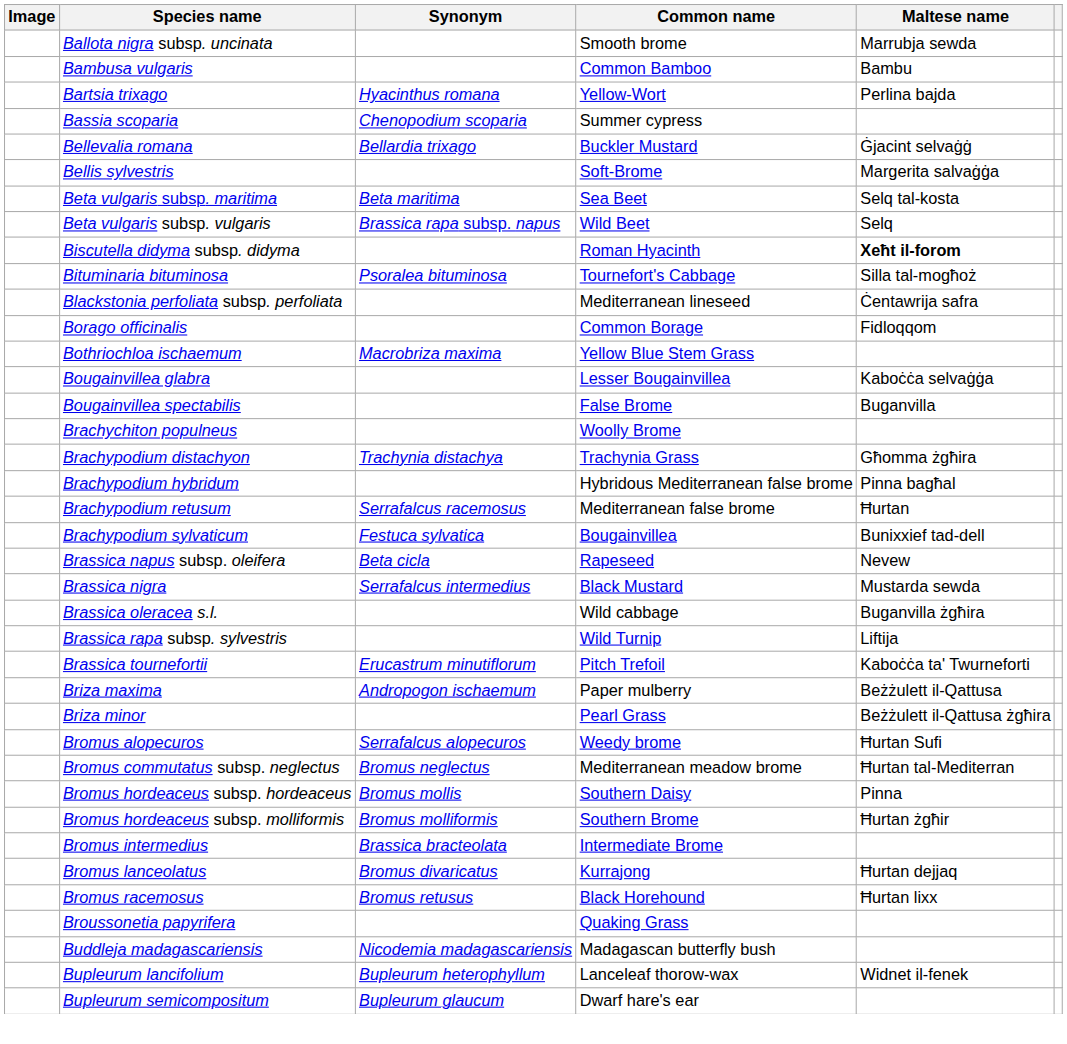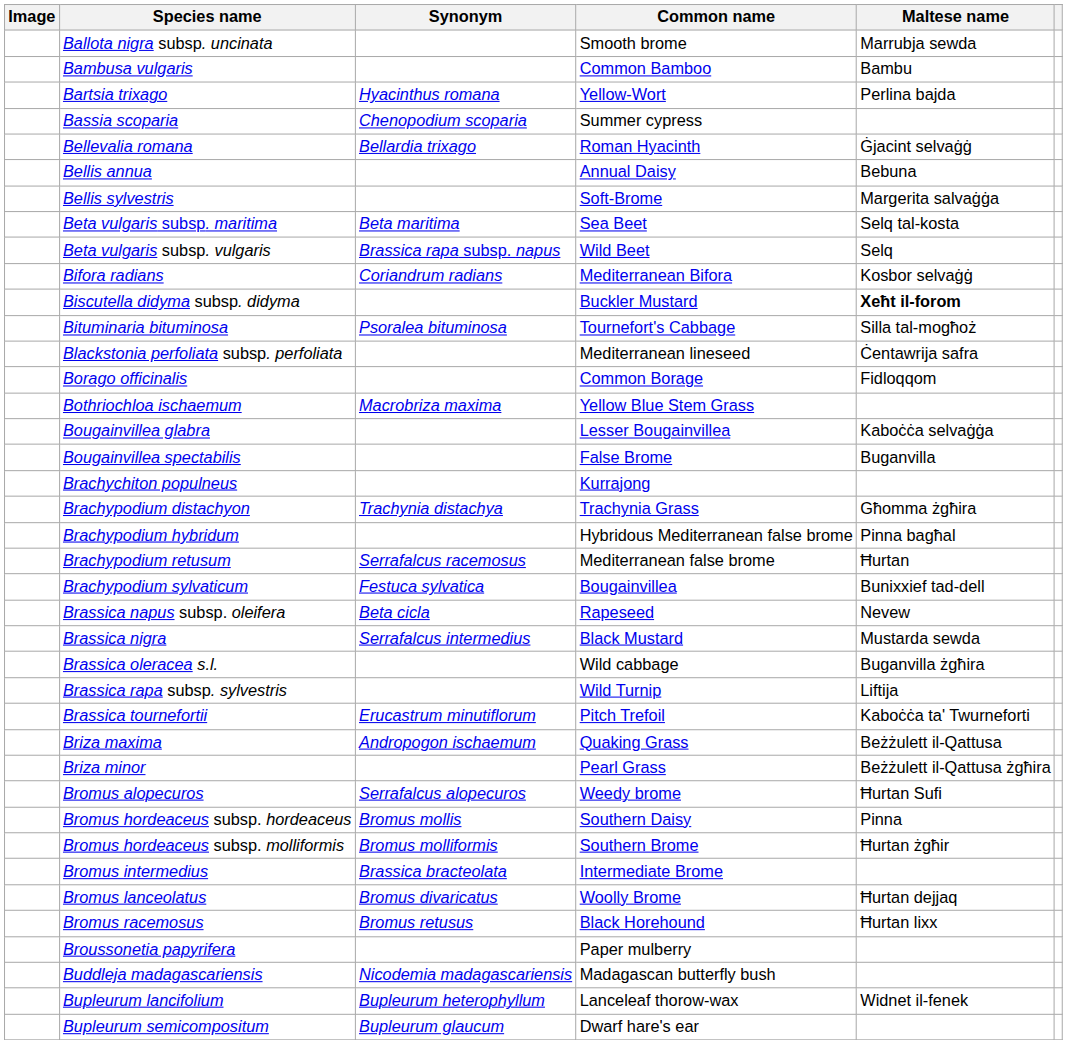 <table class="wikitable" style="background: white">
 <tr>
 <th>Image</th>
 <th>Species name</th>
 <th>Synonym</th>
 <th>Common name</th>
 <th>Maltese name</th>
 <th></th>
 </tr>
 <tr>
 <td></td>
 <td><em><a href='#'>Ballota nigra</a></em> subsp<em>. uncinata</em></td>
 <td></td>
 <td>Smooth brome</td>
 <td>Marrubja sewda</td>
 <td></td>
 </tr>
 <tr>
 <td></td>
 <td><em><a href='#'>Bambusa vulgaris</a></em></td>
 <td></td>
 <td><a href='#'>Common Bamboo</a></td>
 <td>Bambu</td>
 <td></td>
 </tr>
 <tr>
 <td></td>
 <td><em><a href='#'>Bartsia trixago</a></em></td>
 <td><em><a href='#'>Hyacinthus romana</a></em></td>
 <td><a href='#'>Yellow-Wort</a></td>
 <td>Perlina bajda</td>
 <td></td>
 </tr>
 <tr>
 <td></td>
 <td><em><a href='#'>Bassia scoparia</a></em></td>
 <td><em><a href='#'>Chenopodium scoparia</a></em></td>
 <td>Summer cypress</td>
 <td></td>
 <td></td>
 </tr>
 <tr>
 <td></td>
 <td><em><a href='#'>Bellevalia romana</a></em></td>
 <td><em><a href='#'>Bellardia trixago</a></em></td>
-<td><a href='#'>Buckler Mustard</a></td>
+<td><a href='#'>Roman Hyacinth</a></td>
 <td>Ġjacint selvaġġ</td>
+<td></td>
+</tr>
+<tr>
+<td></td>
+<td><em><a href='#'>Bellis annua</a></em></td>
+<td></td>
+<td><a href='#'>Annual Daisy</a></td>
+<td>Bebuna</td>
 <td></td>
 </tr>
 <tr>
 <td></td>
 <td><em><a href='#'>Bellis sylvestris</a></em></td>
 <td></td>
 <td><a href='#'>Soft-Brome</a></td>
 <td>Margerita salvaġġa</td>
 <td></td>
 </tr>
 <tr>
 <td></td>
 <td><a href='#'><em>Beta vulgaris</em> subsp<em>. maritima</em></a></td>
 <td><em><a href='#'>Beta maritima</a></em></td>
 <td><a href='#'>Sea Beet</a></td>
 <td>Selq tal-kosta</td>
 <td></td>
 </tr>
 <tr>
 <td></td>
 <td><em><a href='#'>Beta vulgaris</a></em> subsp<em>. vulgaris</em></td>
 <td><a href='#'><em>Brassica rapa</em> subsp. <em>napus</em></a></td>
 <td><a href='#'>Wild Beet</a></td>
 <td>Selq</td>
 <td></td>
 </tr>
 <tr>
 <td></td>
+<td><em><a href='#'>Bifora radians</a></em></td>
+<td><em><a href='#'>Coriandrum radians</a></em></td>
+<td><a href='#'>Mediterranean Bifora</a></td>
+<td>Kosbor selvaġġ</td>
+<td></td>
+</tr>
+<tr>
+<td></td>
 <td><em><a href='#'>Biscutella didyma</a></em> subsp<em>. didyma</em></td>
 <td></td>
-<td><a href='#'>Roman Hyacinth</a></td>
+<td><a href='#'>Buckler Mustard</a></td>
 <td><strong>Xeħt il-forom</strong></td>
 <td></td>
 </tr>
 <tr>
 <td></td>
 <td><em><a href='#'>Bituminaria bituminosa</a></em></td>
 <td><em><a href='#'>Psoralea bituminosa</a></em></td>
 <td><a href='#'>Tournefort's Cabbage</a></td>
 <td>Silla tal-mogħoż</td>
 <td></td>
 </tr>
 <tr>
 <td></td>
 <td><em><a href='#'>Blackstonia perfoliata</a></em> subsp<em>. perfoliata</em></td>
 <td></td>
 <td>Mediterranean lineseed</td>
 <td>Ċentawrija safra</td>
 <td></td>
 </tr>
 <tr>
 <td></td>
 <td><em><a href='#'>Borago officinalis</a></em></td>
 <td></td>
 <td><a href='#'>Common Borage</a></td>
 <td>Fidloqqom</td>
 <td></td>
 </tr>
 <tr>
 <td></td>
 <td><em><a href='#'>Bothriochloa ischaemum</a></em></td>
 <td><em><a href='#'>Macrobriza maxima</a></em></td>
 <td><a href='#'>Yellow Blue Stem Grass</a></td>
 <td></td>
 <td></td>
 </tr>
 <tr>
 <td></td>
 <td><em><a href='#'>Bougainvillea glabra</a></em></td>
 <td></td>
 <td><a href='#'>Lesser Bougainvillea</a></td>
 <td>Kaboċċa selvaġġa</td>
 <td></td>
 </tr>
 <tr>
 <td></td>
 <td><em><a href='#'>Bougainvillea spectabilis</a></em></td>
 <td></td>
 <td><a href='#'>False Brome</a></td>
 <td>Buganvilla</td>
 <td></td>
 </tr>
 <tr>
 <td></td>
 <td><em><a href='#'>Brachychiton populneus</a></em></td>
 <td></td>
-<td><a href='#'>Woolly Brome</a></td>
+<td><a href='#'>Kurrajong</a></td>
 <td></td>
 <td></td>
 </tr>
 <tr>
 <td></td>
 <td><em><a href='#'>Brachypodium distachyon</a></em></td>
 <td><em><a href='#'>Trachynia distachya</a></em></td>
 <td><a href='#'>Trachynia Grass</a></td>
 <td>Għomma żgħira</td>
 <td></td>
 </tr>
 <tr>
 <td></td>
 <td><em><a href='#'>Brachypodium hybridum</a></em></td>
 <td></td>
 <td>Hybridous Mediterranean false brome</td>
 <td>Pinna bagħal</td>
 <td></td>
 </tr>
 <tr>
 <td></td>
 <td><em><a href='#'>Brachypodium retusum</a></em></td>
 <td><em><a href='#'>Serrafalcus racemosus</a></em></td>
 <td>Mediterranean false brome</td>
 <td>Ħurtan</td>
 <td></td>
 </tr>
 <tr>
 <td></td>
 <td><em><a href='#'>Brachypodium sylvaticum</a></em></td>
 <td><em><a href='#'>Festuca sylvatica</a></em></td>
 <td><a href='#'>Bougainvillea</a></td>
 <td>Bunixxief tad-dell</td>
 <td></td>
 </tr>
 <tr>
 <td></td>
 <td><em><a href='#'>Brassica napus</a></em> subsp. <em>oleifera</em></td>
 <td><em><a href='#'>Beta cicla</a></em></td>
 <td><a href='#'>Rapeseed</a></td>
 <td>Nevew</td>
 <td></td>
 </tr>
 <tr>
 <td></td>
 <td><em><a href='#'>Brassica nigra</a></em></td>
 <td><em><a href='#'>Serrafalcus intermedius</a></em></td>
 <td><a href='#'>Black Mustard</a></td>
 <td>Mustarda sewda</td>
 <td></td>
 </tr>
 <tr>
 <td></td>
 <td><em><a href='#'>Brassica oleracea</a> s.l.</em></td>
 <td></td>
 <td>Wild cabbage</td>
 <td>Buganvilla żgħira</td>
 <td></td>
 </tr>
 <tr>
 <td></td>
 <td><em><a href='#'>Brassica rapa</a></em> subsp<em>. sylvestris</em></td>
 <td></td>
 <td><a href='#'>Wild Turnip</a></td>
 <td>Liftija</td>
 <td></td>
 </tr>
 <tr>
 <td></td>
 <td><em><a href='#'>Brassica tournefortii</a></em></td>
 <td><em><a href='#'>Erucastrum minutiflorum</a></em></td>
 <td><a href='#'>Pitch Trefoil</a></td>
 <td>Kaboċċa ta' Twurneforti</td>
 <td></td>
 </tr>
 <tr>
 <td></td>
 <td><em><a href='#'>Briza maxima</a></em></td>
 <td><em><a href='#'>Andropogon ischaemum</a></em></td>
-<td>Paper mulberry</td>
+<td><a href='#'>Quaking Grass</a></td>
 <td>Beżżulett il-Qattusa</td>
 <td></td>
 </tr>
 <tr>
 <td></td>
 <td><em><a href='#'>Briza minor</a></em></td>
 <td></td>
 <td><a href='#'>Pearl Grass</a></td>
 <td>Beżżulett il-Qattusa żgħira</td>
 <td></td>
 </tr>
 <tr>
 <td></td>
 <td><em><a href='#'>Bromus alopecuros</a></em></td>
 <td><em><a href='#'>Serrafalcus alopecuros</a></em></td>
 <td><a href='#'>Weedy brome</a></td>
 <td>Ħurtan Sufi</td>
-<td></td>
-</tr>
-<tr>
-<td></td>
-<td><em><a href='#'>Bromus commutatus</a></em> subsp. <em>neglectus</em></td>
-<td><em><a href='#'>Bromus neglectus</a></em></td>
-<td>Mediterranean meadow brome</td>
-<td>Ħurtan tal-Mediterran</td>
 <td></td>
 </tr>
 <tr>
 <td></td>
 <td><em><a href='#'>Bromus hordeaceus</a></em> subsp. <em>hordeaceus</em></td>
 <td><em><a href='#'>Bromus mollis</a></em></td>
 <td><a href='#'>Southern Daisy</a></td>
 <td>Pinna</td>
 <td></td>
 </tr>
 <tr>
 <td></td>
 <td><em><a href='#'>Bromus hordeaceus</a></em> subsp. <em>molliformis</em></td>
 <td><em><a href='#'>Bromus molliformis</a></em></td>
 <td><a href='#'>Southern Brome</a></td>
 <td>Ħurtan żgħir</td>
 <td></td>
 </tr>
 <tr>
 <td></td>
 <td><em><a href='#'>Bromus intermedius</a></em></td>
 <td><em><a href='#'>Brassica bracteolata</a></em></td>
 <td><a href='#'>Intermediate Brome</a></td>
 <td></td>
 <td></td>
 </tr>
 <tr>
 <td></td>
 <td><em><a href='#'>Bromus lanceolatus</a></em></td>
 <td><em><a href='#'>Bromus divaricatus</a></em></td>
-<td><a href='#'>Kurrajong</a></td>
+<td><a href='#'>Woolly Brome</a></td>
 <td>Ħurtan dejjaq</td>
 <td></td>
 </tr>
 <tr>
 <td></td>
 <td><em><a href='#'>Bromus racemosus</a></em></td>
 <td><em><a href='#'>Bromus retusus</a></em></td>
 <td><a href='#'>Black Horehound</a></td>
 <td>Ħurtan lixx</td>
 <td></td>
 </tr>
 <tr>
 <td></td>
 <td><em><a href='#'>Broussonetia papyrifera</a></em></td>
 <td></td>
-<td><a href='#'>Quaking Grass</a></td>
+<td>Paper mulberry</td>
 <td></td>
 <td></td>
 </tr>
 <tr>
 <td></td>
 <td><em><a href='#'>Buddleja madagascariensis</a></em></td>
 <td><em><a href='#'>Nicodemia madagascariensis</a></em></td>
 <td>Madagascan butterfly bush</td>
 <td></td>
 <td></td>
 </tr>
 <tr>
 <td></td>
 <td><em><a href='#'>Bupleurum lancifolium</a></em></td>
 <td><em><a href='#'>Bupleurum heterophyllum</a></em></td>
 <td>Lanceleaf thorow-wax</td>
 <td>Widnet il-fenek</td>
 <td></td>
 </tr>
 <tr>
 <td></td>
 <td><em><a href='#'>Bupleurum semicompositum</a></em></td>
 <td><em><a href='#'>Bupleurum glaucum</a></em></td>
 <td>Dwarf hare's ear</td>
 <td></td>
 <td></td>
 </tr>
 </table>
